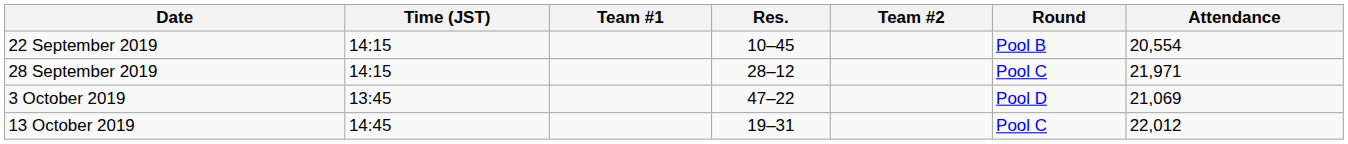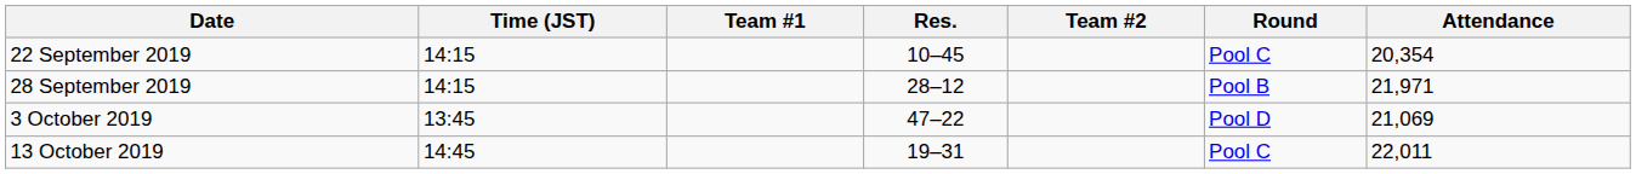 <table class="wikitable" style="text-align: left;" width="100%">
 <tr>
 <th>Date</th>
 <th>Time (JST)</th>
 <th>Team #1</th>
 <th>Res.</th>
 <th>Team #2</th>
 <th>Round</th>
 <th>Attendance</th>
 </tr>
 <tr>
 <td>22 September 2019</td>
 <td>14:15</td>
 <td></td>
 <td style="text-align:center;">10–45</td>
 <td></td>
-<td><a href='#'>Pool B</a></td>
-<td>20,554</td>
+<td><a href='#'>Pool C</a></td>
+<td>20,354</td>
 </tr>
 <tr>
 <td>28 September 2019</td>
 <td>14:15</td>
 <td></td>
 <td style="text-align:center;">28–12</td>
 <td></td>
-<td><a href='#'>Pool C</a></td>
+<td><a href='#'>Pool B</a></td>
 <td>21,971</td>
 </tr>
 <tr>
 <td>3 October 2019</td>
 <td>13:45</td>
 <td></td>
 <td style="text-align:center;">47–22</td>
 <td></td>
 <td><a href='#'>Pool D</a></td>
 <td>21,069</td>
 </tr>
 <tr>
 <td>13 October 2019</td>
 <td>14:45</td>
 <td></td>
 <td style="text-align:center;">19–31</td>
 <td></td>
 <td><a href='#'>Pool C</a></td>
-<td>22,012</td>
+<td>22,011</td>
 </tr>
 </table>
